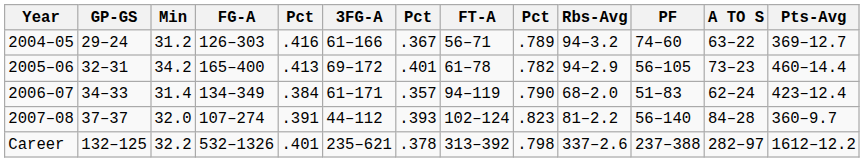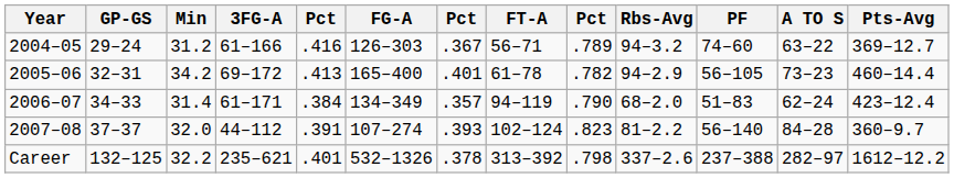 <table class="wikitable">
 <tr>
 <th>Year</th>
 <th>GP-GS</th>
 <th>Min</th>
+<th>3FG-A</th>
+<th>Pct</th>
 <th>FG-A</th>
-<th>Pct</th>
-<th>3FG-A</th>
 <th>Pct</th>
 <th>FT-A</th>
 <th>Pct</th>
 <th>Rbs-Avg</th>
 <th>PF</th>
 <th>A TO S</th>
 <th>Pts-Avg</th>
 </tr>
 <tr>
 <td>2004–05</td>
 <td>29–24</td>
 <td>31.2</td>
+<td>61–166</td>
+<td>.416</td>
 <td>126–303</td>
-<td>.416</td>
-<td>61–166</td>
 <td>.367</td>
 <td>56–71</td>
 <td>.789</td>
 <td>94–3.2</td>
 <td>74–60</td>
 <td>63–22</td>
 <td>369–12.7</td>
 </tr>
 <tr>
 <td>2005–06</td>
 <td>32–31</td>
 <td>34.2</td>
+<td>69–172</td>
+<td>.413</td>
 <td>165–400</td>
-<td>.413</td>
-<td>69–172</td>
 <td>.401</td>
 <td>61–78</td>
 <td>.782</td>
 <td>94–2.9</td>
 <td>56–105</td>
 <td>73–23</td>
 <td>460–14.4</td>
 </tr>
 <tr>
 <td>2006–07</td>
 <td>34–33</td>
 <td>31.4</td>
+<td>61–171</td>
+<td>.384</td>
 <td>134–349</td>
-<td>.384</td>
-<td>61–171</td>
 <td>.357</td>
 <td>94–119</td>
 <td>.790</td>
 <td>68–2.0</td>
 <td>51–83</td>
 <td>62–24</td>
 <td>423–12.4</td>
 </tr>
 <tr>
 <td>2007–08</td>
 <td>37–37</td>
 <td>32.0</td>
+<td>44–112</td>
+<td>.391</td>
 <td>107–274</td>
-<td>.391</td>
-<td>44–112</td>
 <td>.393</td>
 <td>102–124</td>
 <td>.823</td>
 <td>81–2.2</td>
 <td>56–140</td>
 <td>84–28</td>
 <td>360–9.7</td>
 </tr>
 <tr>
 <td>Career</td>
 <td>132–125</td>
 <td>32.2</td>
+<td>235–621</td>
+<td>.401</td>
 <td>532–1326</td>
-<td>.401</td>
-<td>235–621</td>
 <td>.378</td>
 <td>313–392</td>
 <td>.798</td>
 <td>337–2.6</td>
 <td>237–388</td>
 <td>282–97</td>
 <td>1612–12.2</td>
 </tr>
 </table>
